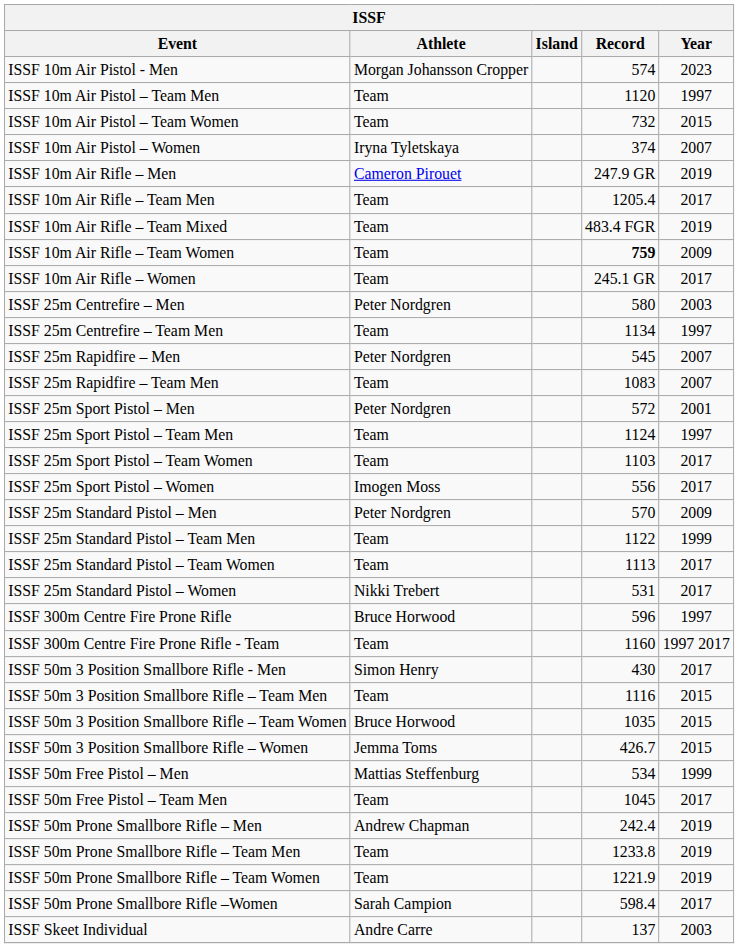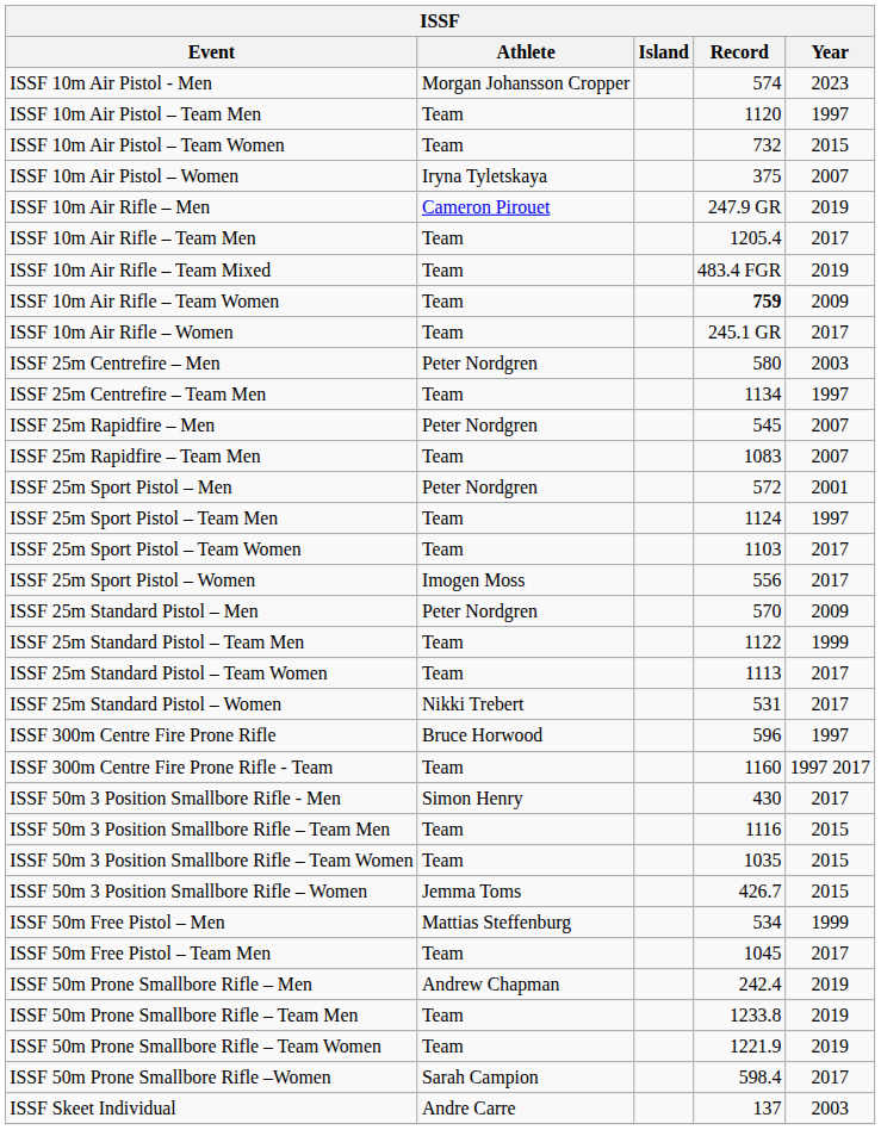 <table class="wikitable" style="text-align: center; font-size:95%;">
 <tr>
 <th colspan=5>ISSF</th>
 </tr>
 <tr>
 <th colspan=1>Event</th>
 <th colspan=1>Athlete</th>
 <th colspan=1>Island</th>
 <th colspan=1>Record</th>
 <th colspan=1>Year</th>
 </tr>
 <tr>
 <td align="left">ISSF 10m Air Pistol - Men</td>
 <td align="left">Morgan Johansson Cropper</td>
 <td></td>
 <td align="right">574</td>
 <td>2023</td>
 </tr>
 <tr>
 <td align="left">ISSF 10m Air Pistol – Team Men</td>
 <td align="left">Team</td>
 <td></td>
 <td align="right">1120</td>
 <td>1997</td>
 </tr>
 <tr>
 <td align="left">ISSF 10m Air Pistol – Team Women</td>
 <td align="left">Team</td>
 <td></td>
 <td align="right">732</td>
 <td>2015</td>
 </tr>
 <tr>
 <td align="left">ISSF 10m Air Pistol – Women</td>
 <td align="left">Iryna Tyletskaya</td>
 <td></td>
-<td align="right">374</td>
+<td align="right">375</td>
 <td>2007</td>
 </tr>
 <tr>
 <td align="left">ISSF 10m Air Rifle – Men</td>
 <td align="left"><a href='#'>Cameron Pirouet</a></td>
 <td></td>
 <td align="right">247.9 GR</td>
 <td>2019</td>
 </tr>
 <tr>
 <td align="left">ISSF 10m Air Rifle – Team Men</td>
 <td align="left">Team</td>
 <td></td>
 <td align="right">1205.4</td>
 <td>2017</td>
 </tr>
 <tr>
 <td align="left">ISSF 10m Air Rifle – Team Mixed</td>
 <td align="left">Team</td>
 <td></td>
 <td align="right">483.4 FGR</td>
 <td>2019</td>
 </tr>
 <tr>
 <td align="left">ISSF 10m Air Rifle – Team Women</td>
 <td align="left">Team</td>
 <td></td>
 <td align="right"><strong>759</strong></td>
 <td>2009</td>
 </tr>
 <tr>
 <td align="left">ISSF 10m Air Rifle – Women</td>
 <td align="left">Team</td>
 <td></td>
 <td align="right">245.1 GR</td>
 <td>2017</td>
 </tr>
 <tr>
 <td align="left">ISSF 25m Centrefire – Men</td>
 <td align="left">Peter Nordgren</td>
 <td></td>
 <td align="right">580</td>
 <td>2003</td>
 </tr>
 <tr>
 <td align="left">ISSF 25m Centrefire – Team Men</td>
 <td align="left">Team</td>
 <td></td>
 <td align="right">1134</td>
 <td>1997 </td>
 </tr>
 <tr>
 <td align="left">ISSF 25m Rapidfire – Men</td>
 <td align="left">Peter Nordgren</td>
 <td></td>
 <td align="right">545</td>
 <td>2007</td>
 </tr>
 <tr>
 <td align="left">ISSF 25m Rapidfire – Team Men</td>
 <td align="left">Team</td>
 <td></td>
 <td align="right">1083</td>
 <td>2007</td>
 </tr>
 <tr>
 <td align="left">ISSF 25m Sport Pistol – Men</td>
 <td align="left">Peter Nordgren</td>
 <td></td>
 <td align="right">572</td>
 <td>2001</td>
 </tr>
 <tr>
 <td align="left">ISSF 25m Sport Pistol – Team Men</td>
 <td align="left">Team</td>
 <td></td>
 <td align="right">1124</td>
 <td>1997</td>
 </tr>
 <tr>
 <td align="left">ISSF 25m Sport Pistol – Team Women</td>
 <td align="left">Team</td>
 <td></td>
 <td align="right">1103</td>
 <td>2017</td>
 </tr>
 <tr>
 <td align="left">ISSF 25m Sport Pistol – Women</td>
 <td align="left">Imogen Moss</td>
 <td></td>
 <td align="right">556</td>
 <td>2017</td>
 </tr>
 <tr>
 <td align="left">ISSF 25m Standard Pistol – Men</td>
 <td align="left">Peter Nordgren</td>
 <td></td>
 <td align="right">570</td>
 <td>2009</td>
 </tr>
 <tr>
 <td align="left">ISSF 25m Standard Pistol – Team Men</td>
 <td align="left">Team</td>
 <td></td>
 <td align="right">1122</td>
 <td>1999</td>
 </tr>
 <tr>
 <td align="left">ISSF 25m Standard Pistol – Team Women</td>
 <td align="left">Team</td>
 <td></td>
 <td align="right">1113</td>
 <td>2017</td>
 </tr>
 <tr>
 <td align="left">ISSF 25m Standard Pistol – Women</td>
 <td align="left">Nikki Trebert</td>
 <td></td>
 <td align="right">531</td>
 <td>2017</td>
 </tr>
 <tr>
 <td align="left">ISSF 300m Centre Fire Prone Rifle</td>
 <td align="left">Bruce Horwood</td>
 <td></td>
 <td align="right">596</td>
 <td>1997 </td>
 </tr>
 <tr>
 <td align="left">ISSF 300m Centre Fire Prone Rifle - Team</td>
 <td align="left">Team</td>
 <td>  </td>
 <td align="right">1160</td>
 <td>1997  2017</td>
 </tr>
 <tr>
 <td align="left">ISSF 50m 3 Position Smallbore Rifle - Men</td>
 <td align="left">Simon Henry</td>
 <td></td>
 <td align="right">430</td>
 <td>2017</td>
 </tr>
 <tr>
 <td align="left">ISSF 50m 3 Position Smallbore Rifle – Team Men</td>
 <td align="left">Team</td>
 <td></td>
 <td align="right">1116</td>
 <td>2015</td>
 </tr>
 <tr>
 <td align="left">ISSF 50m 3 Position Smallbore Rifle – Team Women</td>
-<td align="left">Bruce Horwood</td>
+<td align="left">Team</td>
 <td></td>
 <td align="right">1035</td>
 <td>2015</td>
 </tr>
 <tr>
 <td align="left">ISSF 50m 3 Position Smallbore Rifle – Women</td>
 <td align="left">Jemma Toms</td>
 <td></td>
 <td align="right">426.7</td>
 <td>2015</td>
 </tr>
 <tr>
 <td align="left">ISSF 50m Free Pistol – Men</td>
 <td align="left">Mattias Steffenburg</td>
 <td></td>
 <td align="right">534</td>
 <td>1999 </td>
 </tr>
 <tr>
 <td align="left">ISSF 50m Free Pistol – Team Men</td>
 <td align="left">Team</td>
 <td></td>
 <td align="right">1045</td>
 <td>2017</td>
 </tr>
 <tr>
 <td align="left">ISSF 50m Prone Smallbore Rifle – Men</td>
 <td align="left">Andrew Chapman</td>
 <td></td>
 <td align="right">242.4</td>
 <td>2019</td>
 </tr>
 <tr>
 <td align="left">ISSF 50m Prone Smallbore Rifle – Team Men</td>
 <td align="left">Team</td>
 <td></td>
 <td align="right">1233.8</td>
 <td>2019</td>
 </tr>
 <tr>
 <td align="left">ISSF 50m Prone Smallbore Rifle – Team Women</td>
 <td align="left">Team</td>
 <td></td>
 <td align="right">1221.9</td>
 <td>2019</td>
 </tr>
 <tr>
 <td align="left">ISSF 50m Prone Smallbore Rifle –Women</td>
 <td align="left">Sarah Campion</td>
 <td></td>
 <td align="right">598.4</td>
 <td>2017</td>
 </tr>
 <tr>
 <td align="left">ISSF Skeet Individual</td>
 <td align="left">Andre Carre</td>
 <td></td>
 <td align="right">137</td>
 <td>2003</td>
 </tr>
 <tr>
 </tr>
 </table>
